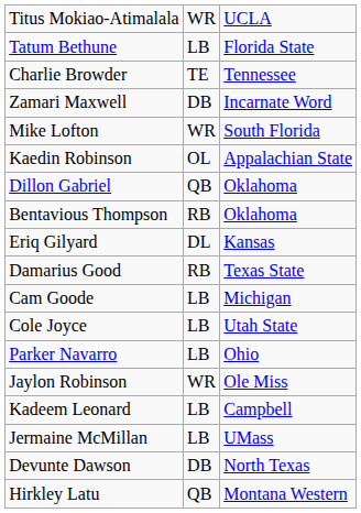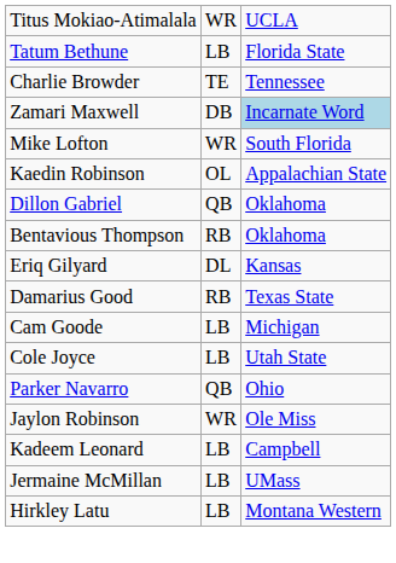 <table class="wikitable">
 <tr>
 <td>Titus Mokiao-Atimalala</td>
 <td>WR</td>
 <td><a href='#'>UCLA</a></td>
 </tr>
 <tr>
 <td><a href='#'>Tatum Bethune</a></td>
 <td>LB</td>
 <td><a href='#'>Florida State</a></td>
 </tr>
 <tr>
 <td>Charlie Browder</td>
 <td>TE</td>
 <td><a href='#'>Tennessee</a></td>
 </tr>
 <tr>
 <td>Zamari Maxwell</td>
 <td>DB</td>
-<td><a href='#'>Incarnate Word</a></td>
+<td style="background: lightblue;"><a href='#'>Incarnate Word</a></td>
 </tr>
 <tr>
 <td>Mike Lofton</td>
 <td>WR</td>
 <td><a href='#'>South Florida</a></td>
 </tr>
 <tr>
 <td>Kaedin Robinson</td>
 <td>OL</td>
 <td><a href='#'>Appalachian State</a></td>
 </tr>
 <tr>
 <td><a href='#'>Dillon Gabriel</a></td>
 <td>QB</td>
 <td><a href='#'>Oklahoma</a></td>
 </tr>
 <tr>
 <td>Bentavious Thompson</td>
 <td>RB</td>
 <td><a href='#'>Oklahoma</a></td>
 </tr>
 <tr>
 <td>Eriq Gilyard</td>
 <td>DL</td>
 <td><a href='#'>Kansas</a></td>
 </tr>
 <tr>
 <td>Damarius Good</td>
 <td>RB</td>
 <td><a href='#'>Texas State</a></td>
 </tr>
 <tr>
 <td>Cam Goode</td>
 <td>LB</td>
 <td><a href='#'>Michigan</a></td>
 </tr>
 <tr>
 <td>Cole Joyce</td>
 <td>LB</td>
 <td><a href='#'>Utah State</a></td>
 </tr>
 <tr>
 <td><a href='#'>Parker Navarro</a></td>
-<td>LB</td>
+<td>QB</td>
 <td><a href='#'>Ohio</a></td>
 </tr>
 <tr>
 <td>Jaylon Robinson</td>
 <td>WR</td>
 <td><a href='#'>Ole Miss</a></td>
 </tr>
 <tr>
 <td>Kadeem Leonard</td>
 <td>LB</td>
 <td><a href='#'>Campbell</a></td>
 </tr>
 <tr>
 <td>Jermaine McMillan</td>
 <td>LB</td>
 <td><a href='#'>UMass</a></td>
 </tr>
 <tr>
-<td>Devunte Dawson</td>
-<td>DB</td>
-<td><a href='#'>North Texas</a></td>
-</tr>
-<tr>
 <td>Hirkley Latu</td>
-<td>QB</td>
+<td>LB</td>
 <td><a href='#'>Montana Western</a></td>
 </tr>
 </table>
